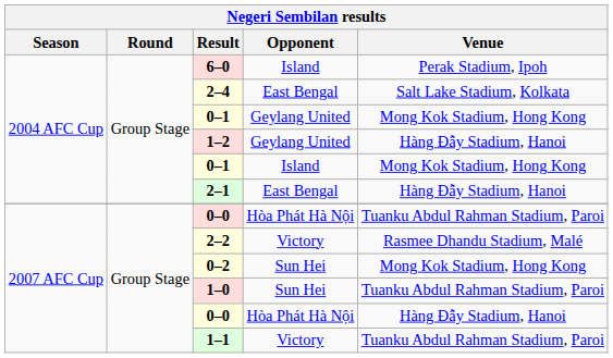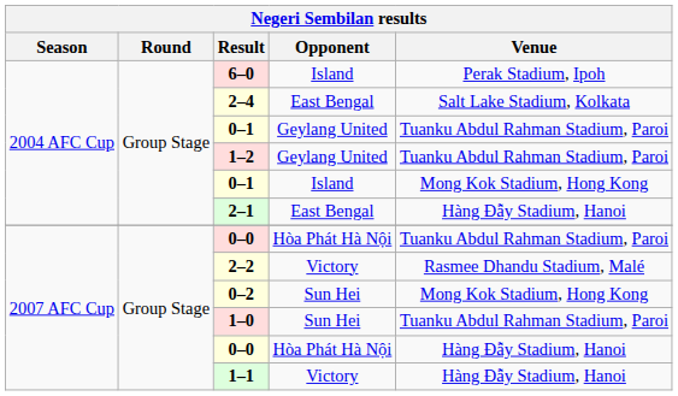 <table class="wikitable" style="text-align:center">
 <tr>
 <th colspan=5><a href='#'>Negeri Sembilan</a> results</th>
 </tr>
 <tr>
 <th>Season</th>
 <th>Round</th>
 <th>Result</th>
 <th>Opponent</th>
 <th>Venue</th>
 </tr>
 <tr align=center>
 <td rowspan="6" align=center><a href='#'>2004 AFC Cup</a></td>
 <td rowspan="6">Group Stage</td>
 <td bgcolor=#ffdddd><strong>6–0</strong></td>
 <td> <a href='#'>Island</a></td>
 <td><a href='#'>Perak Stadium</a>, <a href='#'>Ipoh</a></td>
 </tr>
 <tr align=center>
 <td bgcolor=#ffffdd><strong>2–4</strong></td>
 <td> <a href='#'>East Bengal</a></td>
 <td><a href='#'>Salt Lake Stadium</a>, <a href='#'>Kolkata</a></td>
 </tr>
 <tr align=center>
 <td bgcolor=#ffffdd><strong>0–1</strong></td>
 <td> <a href='#'>Geylang United</a></td>
-<td><a href='#'>Mong Kok Stadium</a>, <a href='#'>Hong Kong</a></td>
+<td><a href='#'>Tuanku Abdul Rahman Stadium</a>, <a href='#'>Paroi</a></td>
 </tr>
 <tr align=center>
 <td bgcolor=#ffdddd><strong>1–2</strong></td>
 <td> <a href='#'>Geylang United</a></td>
-<td><a href='#'>Hàng Đẫy Stadium</a>, <a href='#'>Hanoi</a></td>
+<td><a href='#'>Tuanku Abdul Rahman Stadium</a>, <a href='#'>Paroi</a></td>
 </tr>
 <tr align=center>
 <td bgcolor=#ffffdd><strong>0–1</strong></td>
 <td> <a href='#'>Island</a></td>
 <td><a href='#'>Mong Kok Stadium</a>, <a href='#'>Hong Kong</a></td>
 </tr>
 <tr align=center>
 <td bgcolor=#ddffdd><strong>2–1</strong></td>
 <td> <a href='#'>East Bengal</a></td>
 <td><a href='#'>Hàng Đẫy Stadium</a>, <a href='#'>Hanoi</a></td>
 </tr>
 <tr>
 </tr>
 <tr align=center>
 <td rowspan="6" align=center><a href='#'>2007 AFC Cup</a></td>
 <td rowspan="6">Group Stage</td>
 <td bgcolor=#ffdddd><strong>0–0</strong></td>
 <td> <a href='#'>Hòa Phát Hà Nội</a></td>
 <td><a href='#'>Tuanku Abdul Rahman Stadium</a>, <a href='#'>Paroi</a></td>
 </tr>
 <tr align=center>
 <td bgcolor=#ffffdd><strong>2–2</strong></td>
 <td> <a href='#'>Victory</a></td>
 <td><a href='#'>Rasmee Dhandu Stadium</a>, <a href='#'>Malé</a></td>
 </tr>
 <tr align=center>
 <td bgcolor=#ffffdd><strong>0–2</strong></td>
 <td> <a href='#'>Sun Hei</a></td>
 <td><a href='#'>Mong Kok Stadium</a>, <a href='#'>Hong Kong</a></td>
 </tr>
 <tr align=center>
 <td bgcolor=#ffdddd><strong>1–0</strong></td>
 <td> <a href='#'>Sun Hei</a></td>
 <td><a href='#'>Tuanku Abdul Rahman Stadium</a>, <a href='#'>Paroi</a></td>
 </tr>
 <tr align=center>
 <td bgcolor=#ffffdd><strong>0–0</strong></td>
 <td> <a href='#'>Hòa Phát Hà Nội</a></td>
 <td><a href='#'>Hàng Đẫy Stadium</a>, <a href='#'>Hanoi</a></td>
 </tr>
 <tr align=center>
 <td bgcolor=#ddffdd><strong>1–1</strong></td>
 <td> <a href='#'>Victory</a></td>
-<td><a href='#'>Tuanku Abdul Rahman Stadium</a>, <a href='#'>Paroi</a></td>
+<td><a href='#'>Hàng Đẫy Stadium</a>, <a href='#'>Hanoi</a></td>
 </tr>
 </table>
